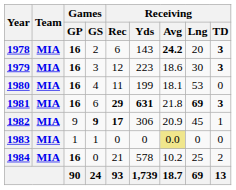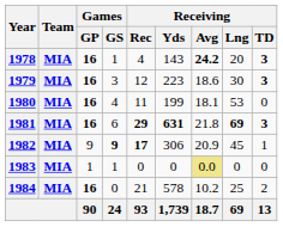 <table class="wikitable" style="text-align:center">
 <tr>
 <th rowspan="2">Year</th>
 <th rowspan="2">Team</th>
 <th colspan="2">Games</th>
 <th colspan="5">Receiving</th>
 </tr>
 <tr>
 <th>GP</th>
 <th>GS</th>
 <th>Rec</th>
 <th>Yds</th>
 <th>Avg</th>
 <th>Lng</th>
 <th>TD</th>
 </tr>
 <tr>
 <th><a href='#'>1978</a></th>
 <th><a href='#'>MIA</a></th>
 <td><strong>16</strong></td>
-<td>2</td>
-<td>6</td>
+<td>1</td>
+<td>4</td>
 <td>143</td>
 <td><strong>24.2</strong></td>
 <td>20</td>
 <td><strong>3</strong></td>
 </tr>
 <tr>
 <th><a href='#'>1979</a></th>
 <th><a href='#'>MIA</a></th>
 <td><strong>16</strong></td>
 <td>3</td>
 <td>12</td>
 <td>223</td>
 <td>18.6</td>
 <td>30</td>
 <td><strong>3</strong></td>
 </tr>
 <tr>
 <th><a href='#'>1980</a></th>
 <th><a href='#'>MIA</a></th>
 <td><strong>16</strong></td>
 <td>4</td>
 <td>11</td>
 <td>199</td>
 <td>18.1</td>
 <td>53</td>
 <td>0</td>
 </tr>
 <tr>
 <th><a href='#'>1981</a></th>
 <th><a href='#'>MIA</a></th>
 <td><strong>16</strong></td>
 <td>6</td>
 <td><strong>29</strong></td>
 <td><strong>631</strong></td>
 <td>21.8</td>
 <td><strong>69</strong></td>
 <td><strong>3</strong></td>
 </tr>
 <tr>
 <th><a href='#'>1982</a></th>
 <th><a href='#'>MIA</a></th>
 <td>9</td>
 <td><strong>9</strong></td>
 <td><strong>17</strong></td>
 <td>306</td>
 <td>20.9</td>
 <td>45</td>
 <td>1</td>
 </tr>
 <tr>
 <th><a href='#'>1983</a></th>
 <th><a href='#'>MIA</a></th>
 <td>1</td>
 <td>1</td>
 <td>0</td>
 <td>0</td>
 <td style="background: khaki;">0.0</td>
 <td>0</td>
 <td>0</td>
 </tr>
 <tr>
 <th><a href='#'>1984</a></th>
 <th><a href='#'>MIA</a></th>
 <td><strong>16</strong></td>
 <td>0</td>
 <td>21</td>
 <td>578</td>
 <td>10.2</td>
 <td>25</td>
 <td>2</td>
 </tr>
 <tr>
 <th colspan="2"></th>
 <th>90</th>
 <th>24</th>
 <th>93</th>
 <th>1,739</th>
 <th>18.7</th>
 <th>69</th>
 <th>13</th>
 </tr>
 </table>
